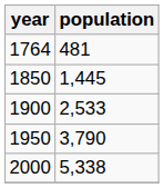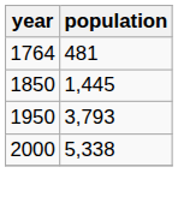 <table class="wikitable">
 <tr>
 <th>year</th>
 <th>population</th>
 </tr>
 <tr>
 <td>1764</td>
 <td>481</td>
 </tr>
 <tr>
 <td>1850</td>
 <td>1,445</td>
 </tr>
 <tr>
-<td>1900</td>
-<td>2,533</td>
-</tr>
-<tr>
 <td>1950</td>
-<td>3,790</td>
+<td>3,793</td>
 </tr>
 <tr>
 <td>2000</td>
 <td>5,338</td>
 </tr>
 <tr>
 </tr>
 </table>
